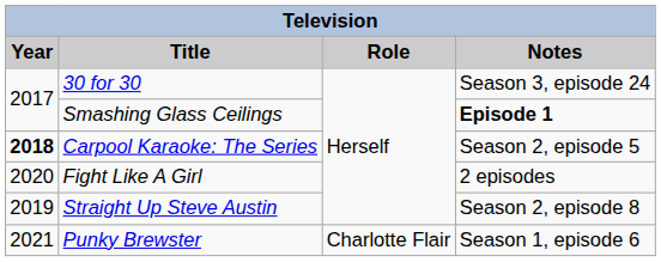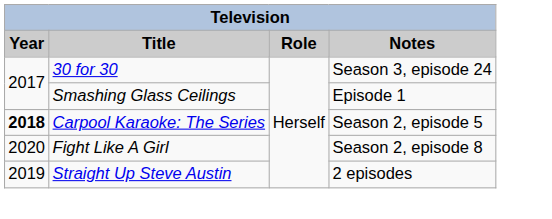 <table class="wikitable">
 <tr>
 <th colspan=4 style="background:#B0C4DE;">Television</th>
 </tr>
 <tr>
 <th style="background: #CCCCCC;">Year</th>
 <th style="background: #CCCCCC;">Title</th>
 <th style="background: #CCCCCC;">Role</th>
 <th style="background: #CCCCCC;">Notes</th>
 </tr>
 <tr>
 <td rowspan="2">2017</td>
 <td><em><a href='#'>30 for 30</a></em></td>
 <td rowspan="5">Herself</td>
 <td>Season 3, episode 24</td>
 </tr>
 <tr>
 <td><em>Smashing Glass Ceilings</em></td>
-<td><strong>Episode 1</strong></td>
+<td>Episode 1</td>
 </tr>
 <tr>
 <td><strong>2018</strong></td>
 <td><em><a href='#'>Carpool Karaoke: The Series</a></em></td>
 <td>Season 2, episode 5</td>
 </tr>
 <tr>
 <td>2020</td>
 <td><em>Fight Like A Girl</em></td>
-<td>2 episodes</td>
+<td>Season 2, episode 8</td>
 </tr>
 <tr>
 <td>2019</td>
 <td><em><a href='#'>Straight Up Steve Austin</a></em></td>
-<td>Season 2, episode 8</td>
-</tr>
-<tr>
-<td>2021</td>
-<td><em><a href='#'>Punky Brewster</a></em></td>
-<td>Charlotte Flair</td>
-<td>Season 1, episode 6</td>
+<td>2 episodes</td>
 </tr>
 </table>
